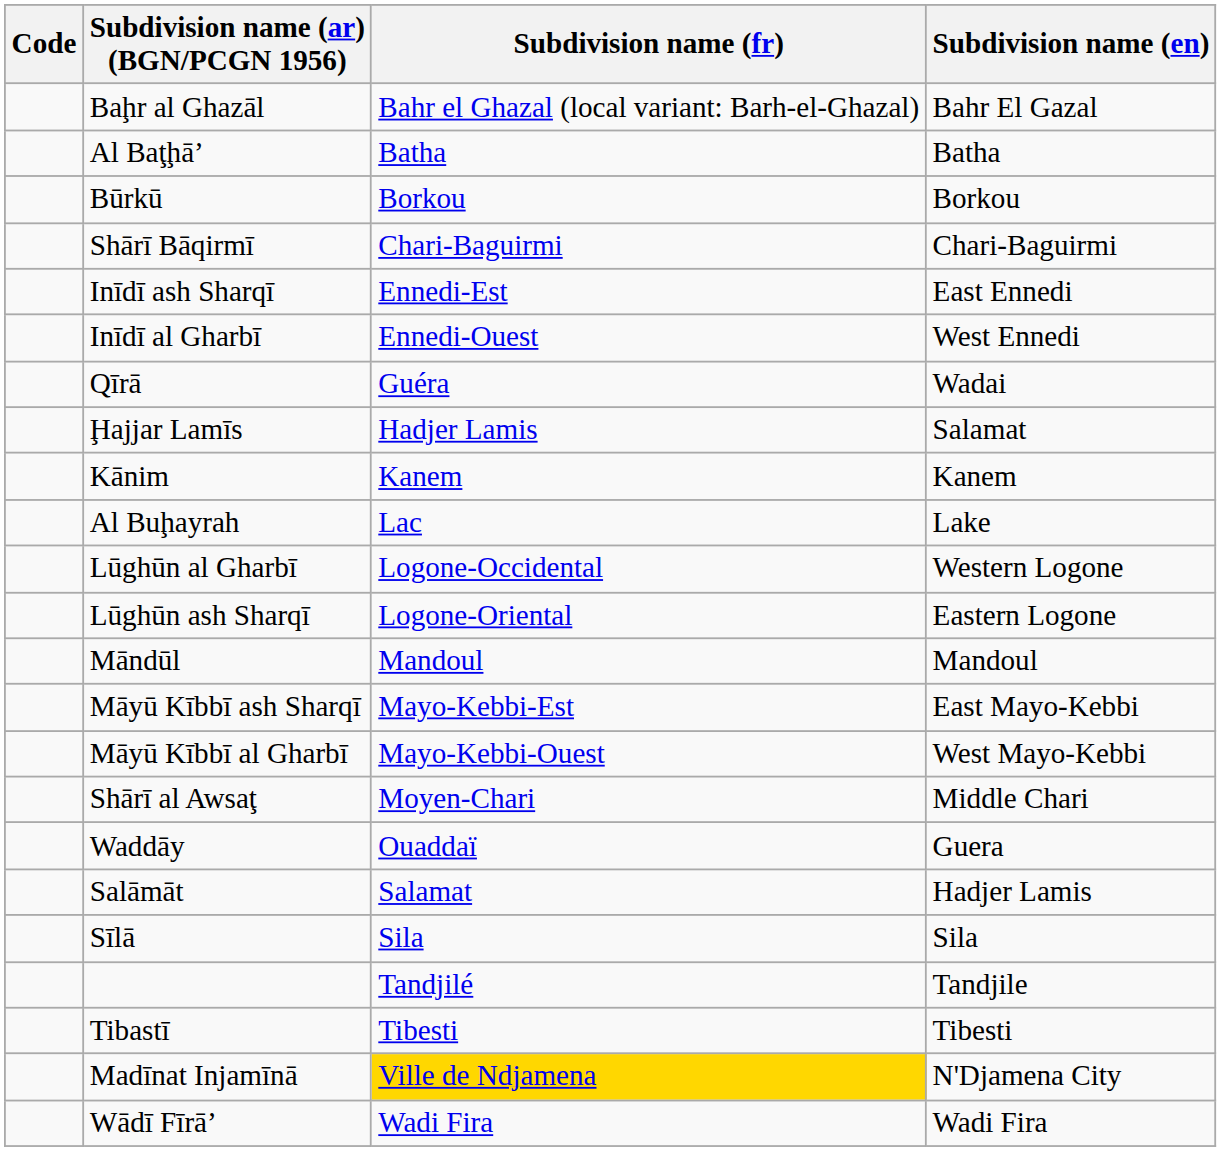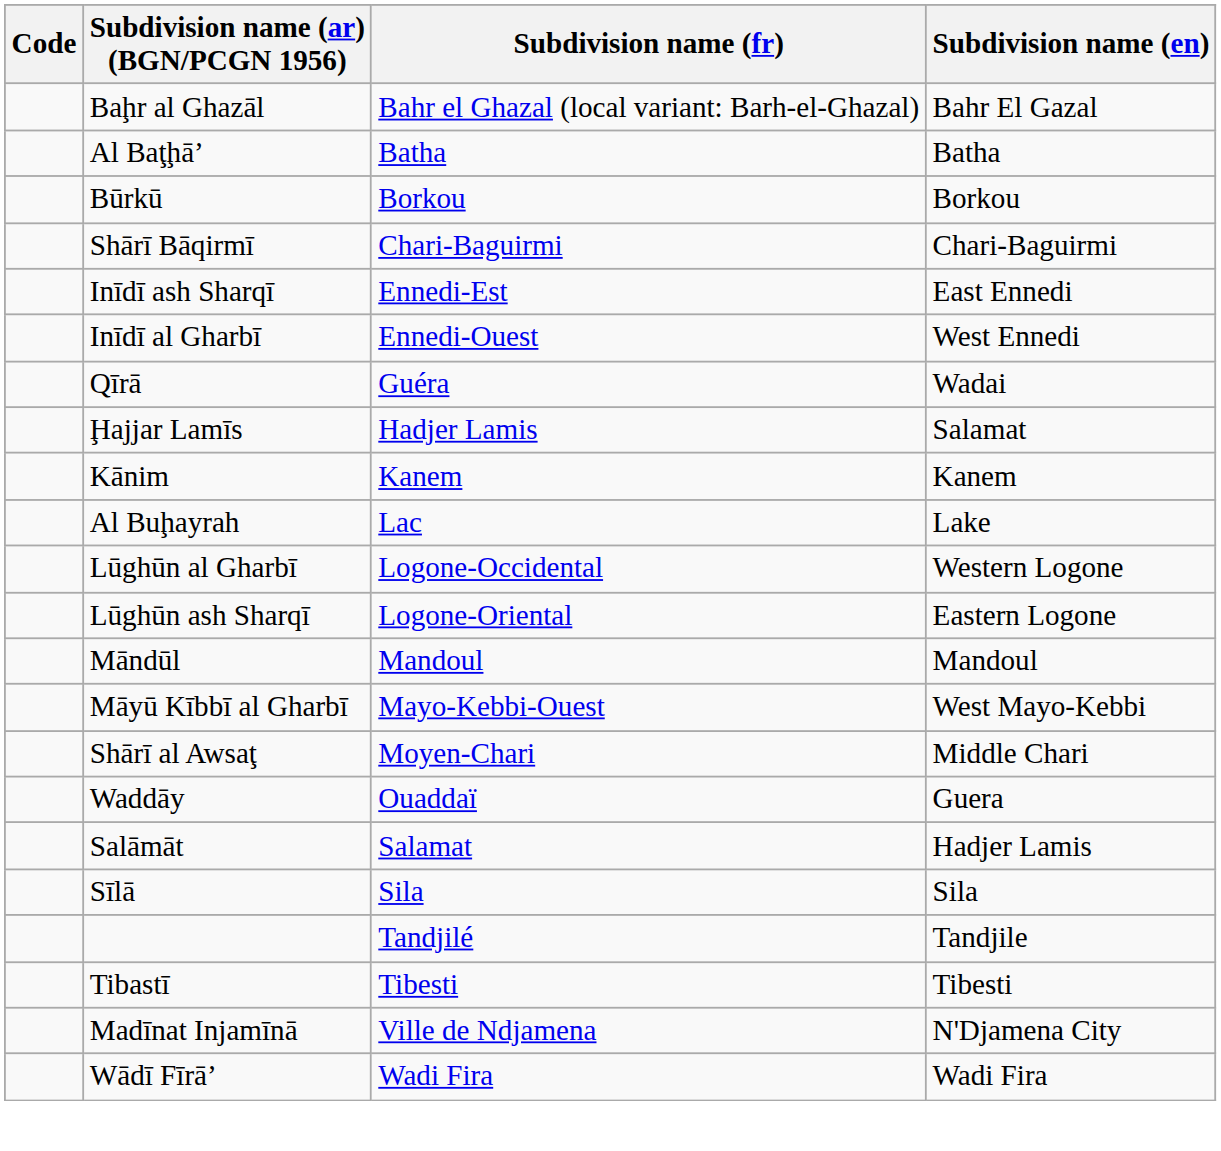 <table class="wikitable sortable">
 <tr>
 <th>Code</th>
 <th>Subdivision name (<a href='#'>ar</a>)<br>(BGN/PCGN 1956)</th>
 <th>Subdivision name (<a href='#'>fr</a>)</th>
 <th>Subdivision name (<a href='#'>en</a>)<br></th>
 </tr>
 <tr>
 <td></td>
 <td>Baḩr al Ghazāl</td>
 <td><a href='#'>Bahr el Ghazal</a> (local variant: Barh-el-Ghazal)</td>
 <td>Bahr El Gazal</td>
 </tr>
 <tr>
 <td></td>
 <td>Al Baţḩā’</td>
 <td><a href='#'>Batha</a></td>
 <td>Batha</td>
 </tr>
 <tr>
 <td></td>
 <td>Būrkū</td>
 <td><a href='#'>Borkou</a></td>
 <td>Borkou</td>
 </tr>
 <tr>
 <td></td>
 <td>Shārī Bāqirmī</td>
 <td><a href='#'>Chari-Baguirmi</a></td>
 <td>Chari-Baguirmi</td>
 </tr>
 <tr>
 <td></td>
 <td>Inīdī ash Sharqī</td>
 <td><a href='#'>Ennedi-Est</a></td>
 <td>East Ennedi</td>
 </tr>
 <tr>
 <td></td>
 <td>Inīdī al Gharbī</td>
 <td><a href='#'>Ennedi-Ouest</a></td>
 <td>West Ennedi</td>
 </tr>
 <tr>
 <td></td>
 <td>Qīrā</td>
 <td><a href='#'>Guéra</a></td>
 <td>Wadai</td>
 </tr>
 <tr>
 <td></td>
 <td>Ḩajjar Lamīs</td>
 <td><a href='#'>Hadjer Lamis</a></td>
 <td>Salamat</td>
 </tr>
 <tr>
 <td></td>
 <td>Kānim</td>
 <td><a href='#'>Kanem</a></td>
 <td>Kanem</td>
 </tr>
 <tr>
 <td></td>
 <td>Al Buḩayrah</td>
 <td><a href='#'>Lac</a></td>
 <td>Lake</td>
 </tr>
 <tr>
 <td></td>
 <td>Lūghūn al Gharbī</td>
 <td><a href='#'>Logone-Occidental</a></td>
 <td>Western Logone</td>
 </tr>
 <tr>
 <td></td>
 <td>Lūghūn ash Sharqī</td>
 <td><a href='#'>Logone-Oriental</a></td>
 <td>Eastern Logone</td>
 </tr>
 <tr>
 <td></td>
 <td>Māndūl</td>
 <td><a href='#'>Mandoul</a></td>
 <td>Mandoul</td>
 </tr>
 <tr>
 <td></td>
-<td>Māyū Kībbī ash Sharqī</td>
-<td><a href='#'>Mayo-Kebbi-Est</a></td>
-<td>East Mayo-Kebbi</td>
-</tr>
-<tr>
-<td></td>
 <td>Māyū Kībbī al Gharbī</td>
 <td><a href='#'>Mayo-Kebbi-Ouest</a></td>
 <td>West Mayo-Kebbi</td>
 </tr>
 <tr>
 <td></td>
 <td>Shārī al Awsaţ</td>
 <td><a href='#'>Moyen-Chari</a></td>
 <td>Middle Chari</td>
 </tr>
 <tr>
 <td></td>
 <td>Waddāy</td>
 <td><a href='#'>Ouaddaï</a></td>
 <td>Guera</td>
 </tr>
 <tr>
 <td></td>
 <td>Salāmāt</td>
 <td><a href='#'>Salamat</a></td>
 <td>Hadjer Lamis</td>
 </tr>
 <tr>
 <td></td>
 <td>Sīlā</td>
 <td><a href='#'>Sila</a></td>
 <td>Sila</td>
 </tr>
 <tr>
 <td></td>
 <td></td>
 <td><a href='#'>Tandjilé</a></td>
 <td>Tandjile</td>
 </tr>
 <tr>
 <td></td>
 <td>Tibastī</td>
 <td><a href='#'>Tibesti</a></td>
 <td>Tibesti</td>
 </tr>
 <tr>
 <td></td>
 <td>Madīnat Injamīnā</td>
-<td style="background: gold;"><a href='#'>Ville de Ndjamena</a></td>
+<td><a href='#'>Ville de Ndjamena</a></td>
 <td>N'Djamena City</td>
 </tr>
 <tr>
 <td></td>
 <td>Wādī Fīrā’</td>
 <td><a href='#'>Wadi Fira</a></td>
 <td>Wadi Fira</td>
 </tr>
 </table>
